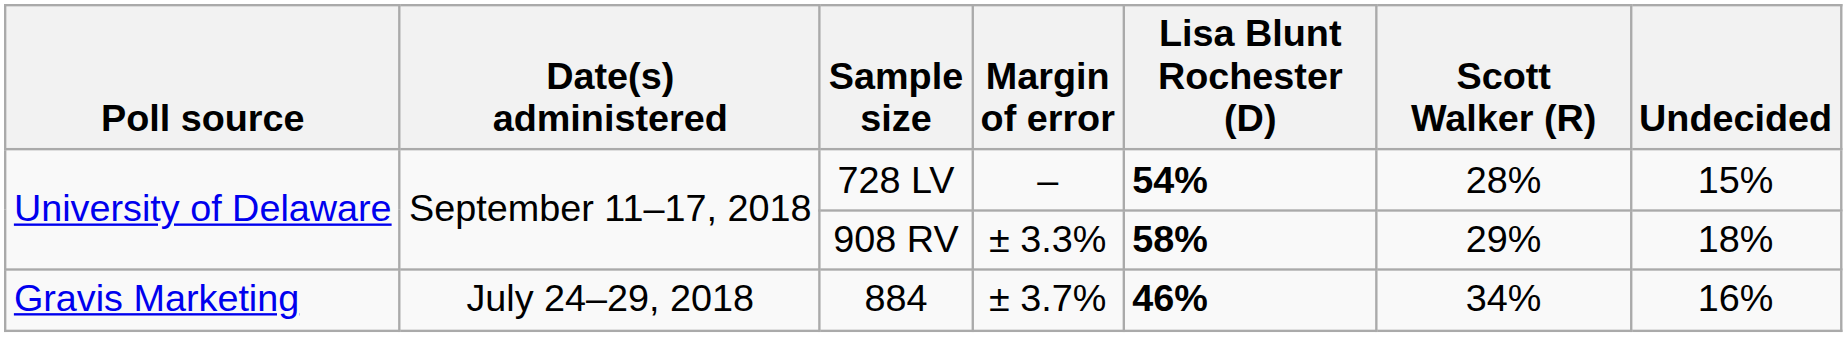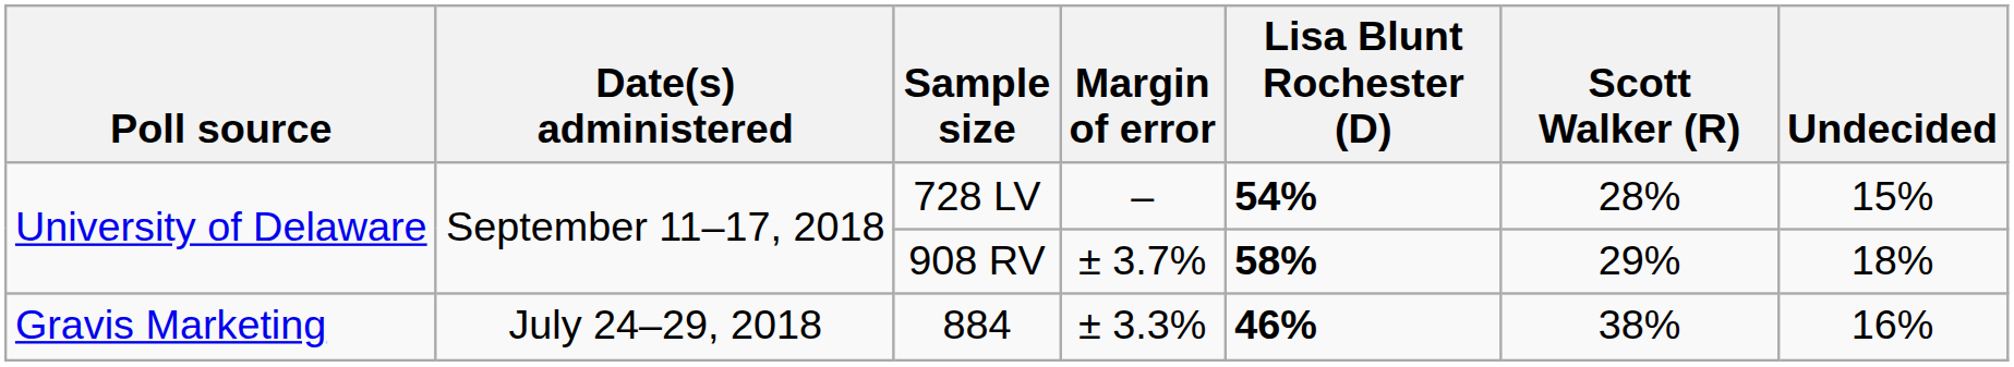 <table class="wikitable">
 <tr valign=bottom>
 <th>Poll source</th>
 <th>Date(s)<br>administered</th>
 <th>Sample<br>size</th>
 <th>Margin<br>of error</th>
 <th style="width:100px;">Lisa Blunt<br>Rochester (D)</th>
 <th style="width:100px;">Scott<br>Walker (R)</th>
 <th>Undecided</th>
 </tr>
 <tr>
 <td rowspan=2><a href='#'>University of Delaware</a></td>
 <td rowspan=2 align=center>September 11–17, 2018</td>
 <td align=center>728 LV</td>
 <td align=center>–</td>
 <td><strong>54%</strong></td>
 <td align=center>28%</td>
 <td align=center>15%</td>
 </tr>
 <tr>
 <td align=center>908 RV</td>
-<td align=center>± 3.3%</td>
+<td align=center>± 3.7%</td>
 <td><strong>58%</strong></td>
 <td align=center>29%</td>
 <td align=center>18%</td>
 </tr>
 <tr>
 <td><a href='#'>Gravis Marketing</a></td>
 <td align=center>July 24–29, 2018</td>
 <td align=center>884</td>
-<td align=center>± 3.7%</td>
+<td align=center>± 3.3%</td>
 <td><strong>46%</strong></td>
-<td align=center>34%</td>
+<td align=center>38%</td>
 <td align=center>16%</td>
 </tr>
 </table>
